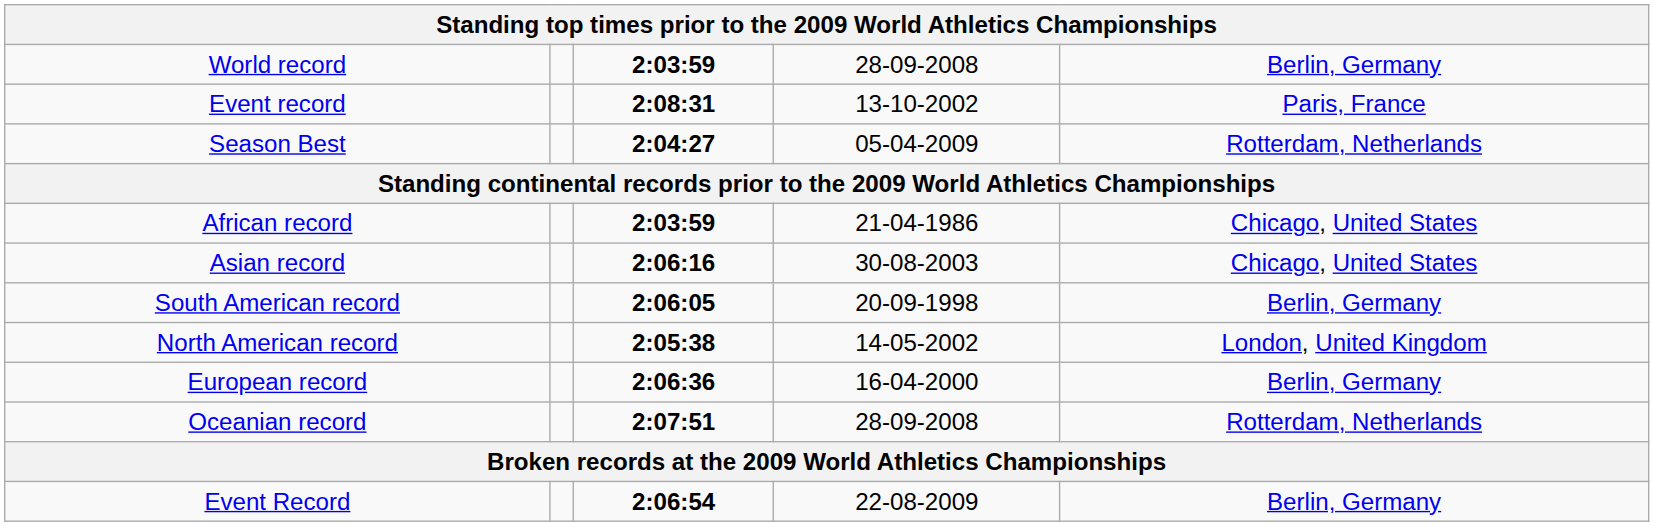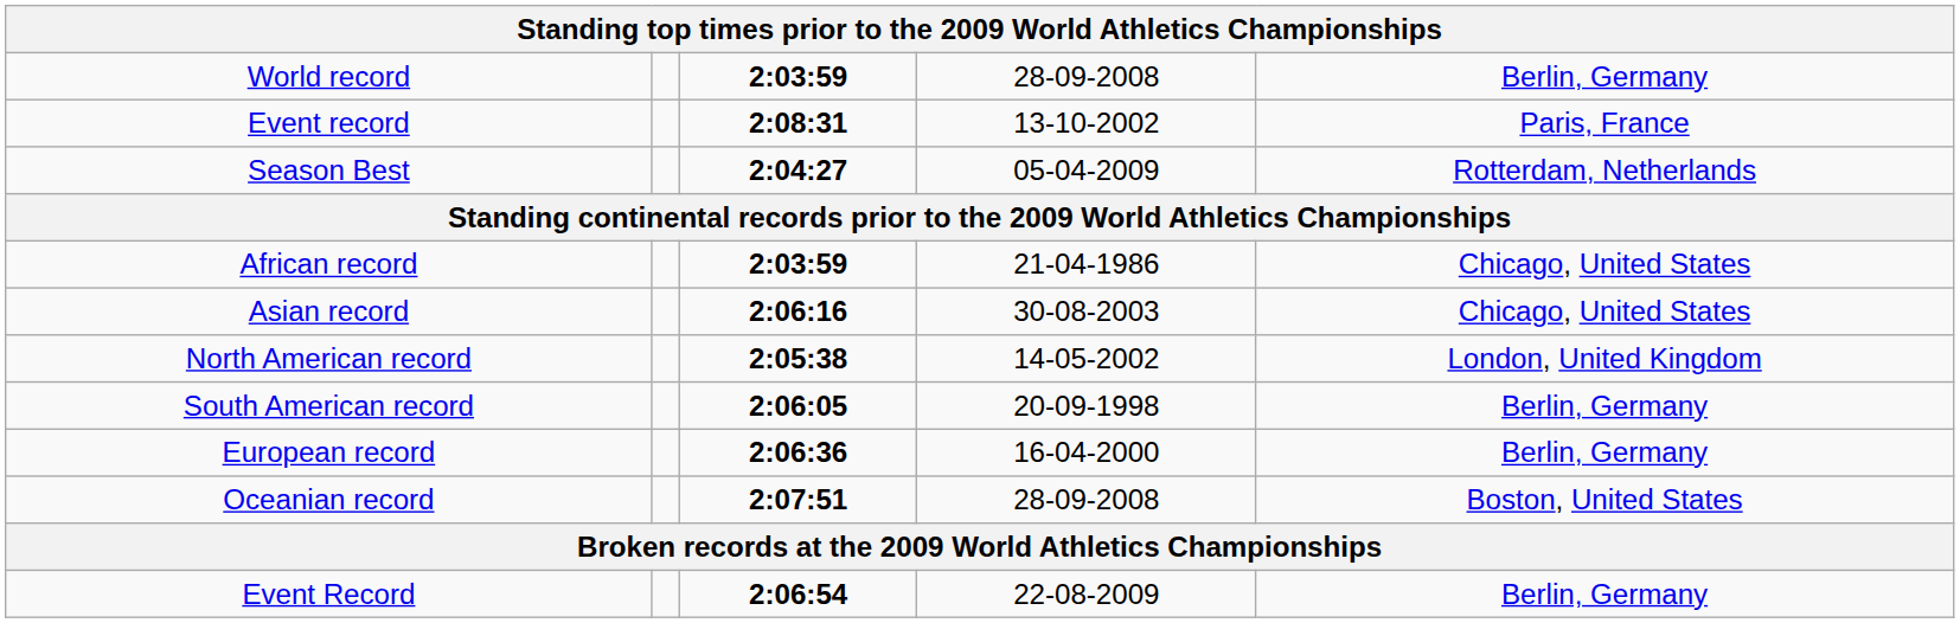 <table class="wikitable" style=" text-align:center; font-size:110%;" width="95%">
 <tr>
 <th colspan="5">Standing top times prior to the 2009 World Athletics Championships</th>
 </tr>
 <tr>
 <td><a href='#'>World record</a></td>
 <td></td>
 <td><strong>2:03:59</strong></td>
 <td>28-09-2008</td>
 <td> <a href='#'>Berlin, Germany</a></td>
 </tr>
 <tr>
 <td><a href='#'>Event record</a></td>
 <td></td>
 <td><strong>2:08:31</strong></td>
 <td>13-10-2002</td>
 <td> <a href='#'>Paris, France</a></td>
 </tr>
 <tr>
 <td><a href='#'>Season Best</a></td>
 <td></td>
 <td><strong>2:04:27</strong></td>
 <td>05-04-2009</td>
 <td> <a href='#'>Rotterdam, Netherlands</a></td>
 </tr>
 <tr>
 <th colspan="5">Standing continental records prior to the 2009 World Athletics Championships</th>
 </tr>
 <tr>
 <td><a href='#'>African record</a></td>
 <td></td>
 <td><strong>2:03:59</strong></td>
 <td>21-04-1986</td>
 <td> <a href='#'>Chicago</a>,  <a href='#'>United States</a></td>
 </tr>
 <tr>
 <td><a href='#'>Asian record</a></td>
 <td></td>
 <td><strong>2:06:16</strong></td>
 <td>30-08-2003</td>
 <td> <a href='#'>Chicago</a>,  <a href='#'>United States</a></td>
 </tr>
 <tr>
+<td><a href='#'>North American record</a></td>
+<td></td>
+<td><strong>2:05:38</strong></td>
+<td>14-05-2002</td>
+<td> <a href='#'>London</a>, <a href='#'>United Kingdom</a></td>
+</tr>
+<tr>
 <td><a href='#'>South American record</a></td>
 <td></td>
 <td><strong>2:06:05</strong></td>
 <td>20-09-1998</td>
 <td> <a href='#'>Berlin, Germany</a></td>
-</tr>
-<tr>
-<td><a href='#'>North American record</a></td>
-<td></td>
-<td><strong>2:05:38</strong></td>
-<td>14-05-2002</td>
-<td> <a href='#'>London</a>, <a href='#'>United Kingdom</a></td>
 </tr>
 <tr>
 <td><a href='#'>European record</a></td>
 <td></td>
 <td><strong>2:06:36</strong></td>
 <td>16-04-2000</td>
 <td> <a href='#'>Berlin, Germany</a></td>
 </tr>
 <tr>
 <td><a href='#'>Oceanian record</a></td>
 <td></td>
 <td><strong>2:07:51</strong></td>
 <td>28-09-2008</td>
-<td> <a href='#'>Rotterdam, Netherlands</a></td>
+<td> <a href='#'>Boston</a>, <a href='#'>United States</a></td>
 </tr>
 <tr>
 <th colspan="5">Broken records at the 2009 World Athletics Championships</th>
 </tr>
 <tr>
 <td><a href='#'>Event Record</a></td>
 <td></td>
 <td><strong>2:06:54</strong></td>
 <td>22-08-2009</td>
 <td> <a href='#'>Berlin, Germany</a></td>
 </tr>
 </table>
